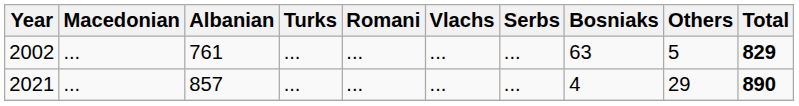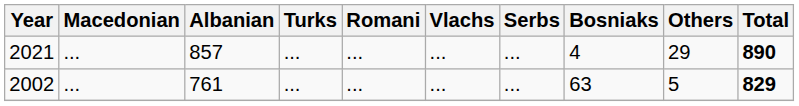 <table class="wikitable">
 <tr>
 <th>Year</th>
 <th>Macedonian</th>
 <th>Albanian</th>
 <th>Turks</th>
 <th>Romani</th>
 <th>Vlachs</th>
 <th>Serbs</th>
 <th>Bosniaks</th>
 <th><abbr>Others</abbr></th>
 <th>Total</th>
 </tr>
 <tr>
+<td>2021</td>
+<td>...</td>
+<td>857</td>
+<td>...</td>
+<td>...</td>
+<td>...</td>
+<td>...</td>
+<td>4</td>
+<td>29</td>
+<td><strong>890</strong></td>
+</tr>
+<tr>
 <td>2002</td>
 <td>...</td>
 <td>761</td>
 <td>...</td>
 <td>...</td>
 <td>...</td>
 <td>...</td>
 <td>63</td>
 <td>5</td>
 <td><strong>829</strong></td>
 </tr>
 <tr>
-<td>2021</td>
-<td>...</td>
-<td>857</td>
-<td>...</td>
-<td>...</td>
-<td>...</td>
-<td>...</td>
-<td>4</td>
-<td>29</td>
-<td><strong>890</strong></td>
-</tr>
-<tr>
 </tr>
 </table>
